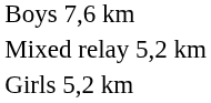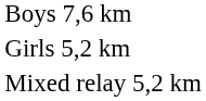 <table>
 <tr>
 <td>Boys 7,6 km</td>
+<td></td>
+<td></td>
+<td></td>
+</tr>
+<tr>
+<td>Girls 5,2 km</td>
 <td></td>
 <td></td>
 <td></td>
 </tr>
 <tr>
 <td>Mixed relay 5,2 km</td>
 <td></td>
 <td></td>
 <td></td>
 </tr>
-<tr>
-<td>Girls 5,2 km</td>
-<td></td>
-<td></td>
-<td></td>
-</tr>
 </table>
